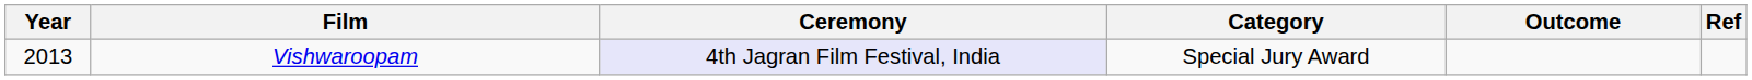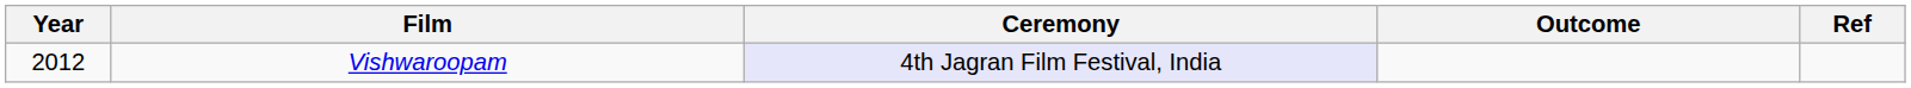 <table class="wikitable" style="width:100%;">
 <tr>
 <th width=5%>Year</th>
 <th style="width:30%;">Film</th>
 <th style="width:30%;">Ceremony</th>
-<th style="width:20%;">Category</th>
 <th style="width:20%;">Outcome</th>
 <th style="width:5%;">Ref</th>
 </tr>
 <tr>
-<td style="text-align:center;">2013</td>
+<td style="text-align:center;">2012</td>
 <td style="text-align:center;"><em><a href='#'>Vishwaroopam</a></em></td>
 <td style="background: lavender; text-align:center;">4th Jagran Film Festival, India</td>
-<td style="text-align:center;">Special Jury Award</td>
 <td></td>
 <td></td>
 </tr>
 </table>
